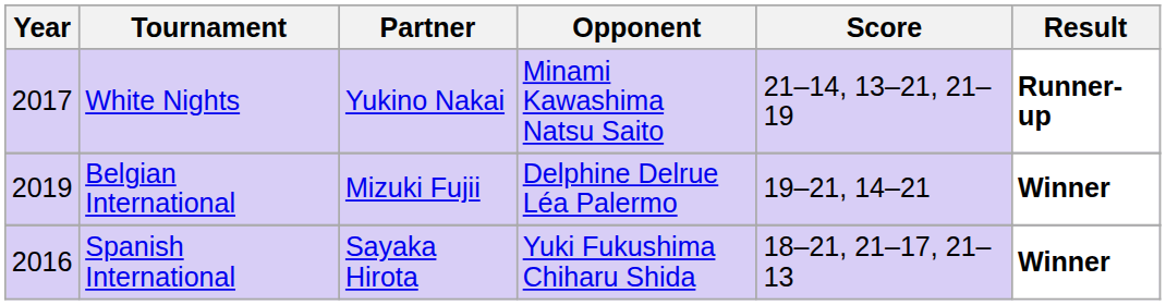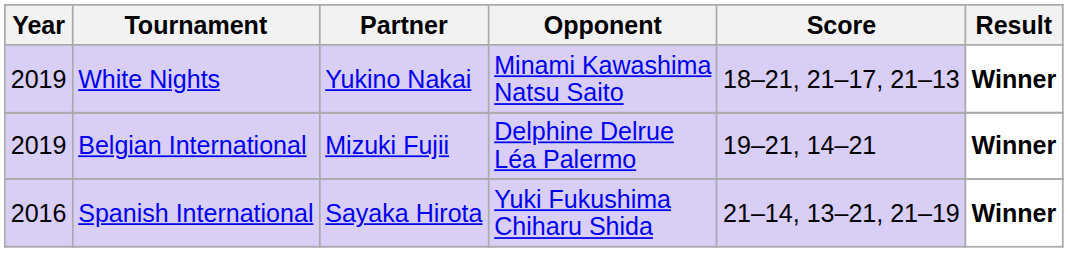 <table class="sortable wikitable" style="font-size: 90%;">
 <tr>
 <th>Year</th>
 <th>Tournament</th>
 <th>Partner</th>
 <th>Opponent</th>
 <th>Score</th>
 <th>Result</th>
 </tr>
 <tr style="background:#D8CEF6">
-<td align="center">2017</td>
+<td align="center">2019</td>
 <td align="left"><a href='#'>White Nights</a></td>
 <td align="left"> <a href='#'>Yukino Nakai</a></td>
 <td align="left"> <a href='#'>Minami Kawashima</a> <br>  <a href='#'>Natsu Saito</a></td>
-<td align="left">21–14, 13–21, 21–19</td>
-<td style="text-align:left; background:white"> <strong>Runner-up</strong></td>
+<td align="left">18–21, 21–17, 21–13</td>
+<td style="text-align:left; background:white"> <strong>Winner</strong></td>
 </tr>
 <tr>
 </tr>
 <tr style="background:#D8CEF6">
 <td align="center">2019</td>
 <td align="left"><a href='#'>Belgian International</a></td>
 <td align="left"> <a href='#'>Mizuki Fujii</a></td>
 <td align="left"> <a href='#'>Delphine Delrue</a> <br>  <a href='#'>Léa Palermo</a></td>
 <td align="left">19–21, 14–21</td>
 <td style="text-align:left; background:white"> <strong>Winner</strong></td>
 </tr>
 <tr>
 </tr>
 <tr style="background:#D8CEF6">
 <td align="center">2016</td>
 <td align="left"><a href='#'>Spanish International</a></td>
 <td align="left"> <a href='#'>Sayaka Hirota</a></td>
 <td align="left"> <a href='#'>Yuki Fukushima</a> <br>  <a href='#'>Chiharu Shida</a></td>
-<td align="left">18–21, 21–17, 21–13</td>
+<td align="left">21–14, 13–21, 21–19</td>
 <td style="text-align:left; background:white"> <strong>Winner</strong></td>
 </tr>
 </table>
